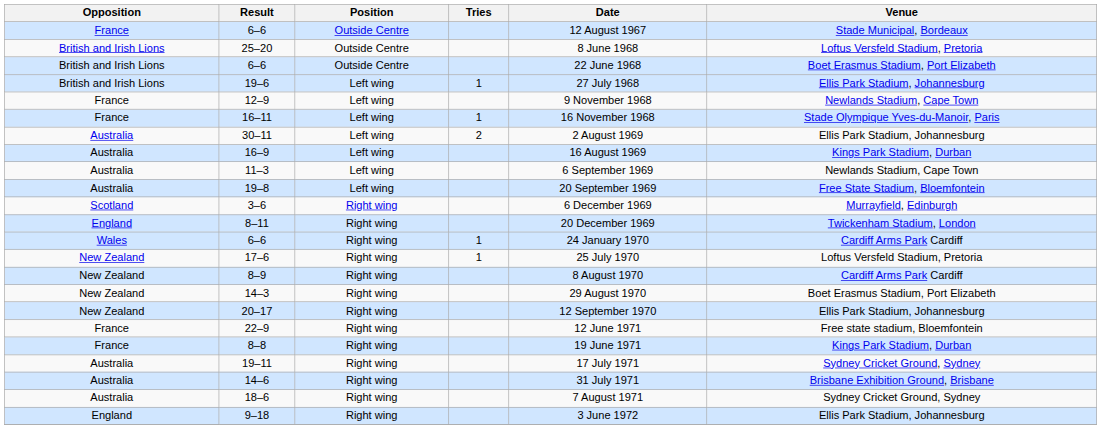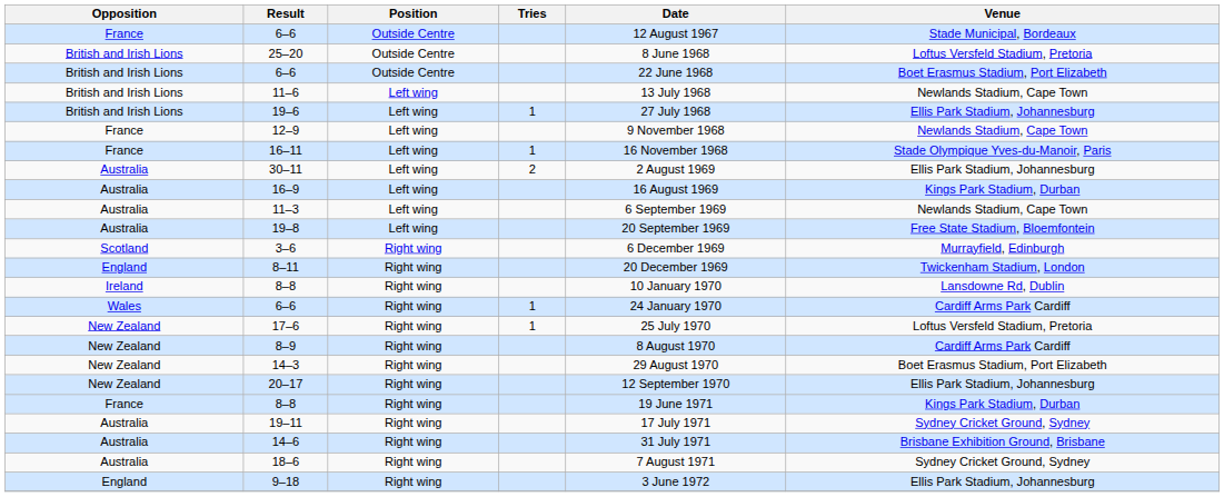 <table class="wikitable sortable" style="text-align:center" width=100%>
 <tr>
 <th scope=col>Opposition</th>
 <th scope=col>Result</th>
 <th scope=col>Position</th>
 <th scope=col>Tries</th>
 <th scope=col>Date</th>
 <th scope=col>Venue</th>
 </tr>
 <tr style="background: #D0E6FF;">
 <td><a href='#'>France</a></td>
 <td>6–6</td>
 <td><a href='#'>Outside Centre</a></td>
 <td></td>
 <td>12 August 1967</td>
 <td><a href='#'>Stade Municipal</a>, <a href='#'>Bordeaux</a></td>
 </tr>
 <tr>
 <td><a href='#'>British and Irish Lions</a></td>
 <td>25–20</td>
 <td>Outside Centre</td>
 <td></td>
 <td>8 June 1968</td>
 <td><a href='#'>Loftus Versfeld Stadium</a>, <a href='#'>Pretoria</a></td>
 </tr>
 <tr style="background: #D0E6FF;">
 <td>British and Irish Lions</td>
 <td>6–6</td>
 <td>Outside Centre</td>
 <td></td>
 <td>22 June 1968</td>
 <td><a href='#'>Boet Erasmus Stadium</a>, <a href='#'>Port Elizabeth</a></td>
+</tr>
+<tr>
+<td>British and Irish Lions</td>
+<td>11–6</td>
+<td><a href='#'>Left wing</a></td>
+<td></td>
+<td>13 July 1968</td>
+<td>Newlands Stadium, Cape Town</td>
 </tr>
 <tr style="background: #D0E6FF;">
 <td>British and Irish Lions</td>
 <td>19–6</td>
 <td>Left wing</td>
 <td>1</td>
 <td>27 July 1968</td>
 <td><a href='#'>Ellis Park Stadium</a>, <a href='#'>Johannesburg</a></td>
 </tr>
 <tr>
 <td>France</td>
 <td>12–9</td>
 <td>Left wing</td>
 <td></td>
 <td>9 November 1968</td>
 <td><a href='#'>Newlands Stadium</a>, <a href='#'>Cape Town</a></td>
 </tr>
 <tr style="background: #D0E6FF;">
 <td>France</td>
 <td>16–11</td>
 <td>Left wing</td>
 <td>1</td>
 <td>16 November 1968</td>
 <td><a href='#'>Stade Olympique Yves-du-Manoir</a>, <a href='#'>Paris</a></td>
 </tr>
 <tr>
 <td><a href='#'>Australia</a></td>
 <td>30–11</td>
 <td>Left wing</td>
 <td>2</td>
 <td>2 August 1969</td>
 <td>Ellis Park Stadium, Johannesburg</td>
 </tr>
 <tr style="background: #D0E6FF;">
 <td>Australia</td>
 <td>16–9</td>
 <td>Left wing</td>
 <td></td>
 <td>16 August 1969</td>
 <td><a href='#'>Kings Park Stadium</a>, <a href='#'>Durban</a></td>
 </tr>
 <tr>
 <td>Australia</td>
 <td>11–3</td>
 <td>Left wing</td>
 <td></td>
 <td>6 September 1969</td>
 <td>Newlands Stadium, Cape Town</td>
 </tr>
 <tr style="background: #D0E6FF;">
 <td>Australia</td>
 <td>19–8</td>
 <td>Left wing</td>
 <td></td>
 <td>20 September 1969</td>
 <td><a href='#'>Free State Stadium</a>, <a href='#'>Bloemfontein</a></td>
 </tr>
 <tr>
 <td><a href='#'>Scotland</a></td>
 <td>3–6</td>
 <td><a href='#'>Right wing</a></td>
 <td></td>
 <td>6 December 1969</td>
 <td><a href='#'>Murrayfield</a>, <a href='#'>Edinburgh</a></td>
 </tr>
 <tr style="background: #D0E6FF;">
 <td><a href='#'>England</a></td>
 <td>8–11</td>
 <td>Right wing</td>
 <td></td>
 <td>20 December 1969</td>
 <td><a href='#'>Twickenham Stadium</a>, <a href='#'>London</a></td>
 </tr>
+<tr>
+<td><a href='#'>Ireland</a></td>
+<td>8–8</td>
+<td>Right wing</td>
+<td></td>
+<td>10 January 1970</td>
+<td><a href='#'>Lansdowne Rd</a>, <a href='#'>Dublin</a></td>
+</tr>
 <tr style="background: #D0E6FF;">
 <td><a href='#'>Wales</a></td>
 <td>6–6</td>
 <td>Right wing</td>
 <td>1</td>
 <td>24 January 1970</td>
 <td><a href='#'>Cardiff Arms Park</a> Cardiff</td>
 </tr>
 <tr>
 <td><a href='#'>New Zealand</a></td>
 <td>17–6</td>
 <td>Right wing</td>
 <td>1</td>
 <td>25 July 1970</td>
 <td>Loftus Versfeld Stadium, Pretoria</td>
 </tr>
 <tr style="background: #D0E6FF;">
 <td>New Zealand</td>
 <td>8–9</td>
 <td>Right wing</td>
 <td></td>
 <td>8 August 1970</td>
 <td><a href='#'>Cardiff Arms Park</a> Cardiff</td>
 </tr>
 <tr>
 <td>New Zealand</td>
 <td>14–3</td>
 <td>Right wing</td>
 <td></td>
 <td>29 August 1970</td>
 <td>Boet Erasmus Stadium, Port Elizabeth</td>
 </tr>
 <tr style="background: #D0E6FF;">
 <td>New Zealand</td>
 <td>20–17</td>
 <td>Right wing</td>
 <td></td>
 <td>12 September 1970</td>
 <td>Ellis Park Stadium, Johannesburg</td>
-</tr>
-<tr>
-<td>France</td>
-<td>22–9</td>
-<td>Right wing</td>
-<td></td>
-<td>12 June 1971</td>
-<td>Free state stadium, Bloemfontein</td>
 </tr>
 <tr style="background: #D0E6FF;">
 <td>France</td>
 <td>8–8</td>
 <td>Right wing</td>
 <td></td>
 <td>19 June 1971</td>
 <td><a href='#'>Kings Park Stadium</a>, <a href='#'>Durban</a></td>
 </tr>
 <tr>
 <td>Australia</td>
 <td>19–11</td>
 <td>Right wing</td>
 <td></td>
 <td>17 July 1971</td>
 <td><a href='#'>Sydney Cricket Ground</a>, <a href='#'>Sydney</a></td>
 </tr>
 <tr style="background: #D0E6FF;">
 <td>Australia</td>
 <td>14–6</td>
 <td>Right wing</td>
 <td></td>
 <td>31 July 1971</td>
 <td><a href='#'>Brisbane Exhibition Ground</a>, <a href='#'>Brisbane</a></td>
 </tr>
 <tr>
 <td>Australia</td>
 <td>18–6</td>
 <td>Right wing</td>
 <td></td>
 <td>7 August 1971</td>
 <td>Sydney Cricket Ground, Sydney</td>
 </tr>
 <tr style="background: #D0E6FF;">
 <td>England</td>
 <td>9–18</td>
 <td>Right wing</td>
 <td></td>
 <td>3 June 1972</td>
 <td>Ellis Park Stadium, Johannesburg</td>
 </tr>
 <tr>
 </tr>
 </table>
